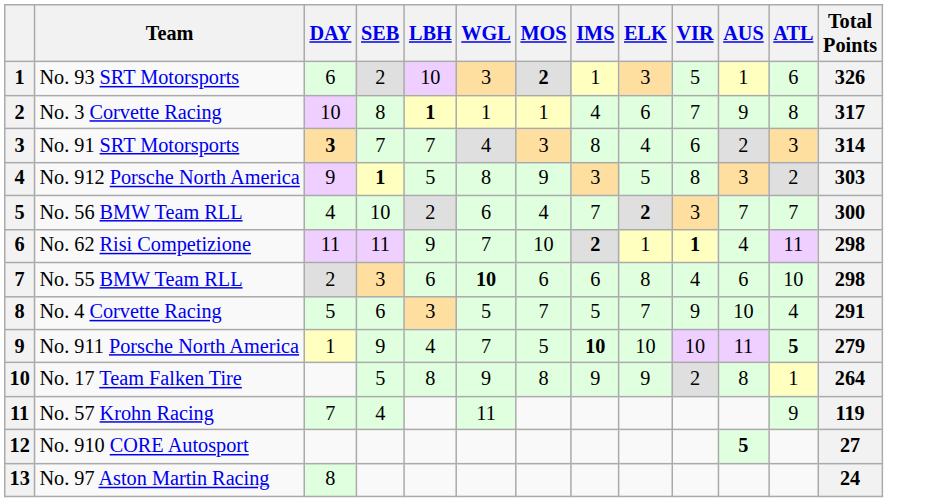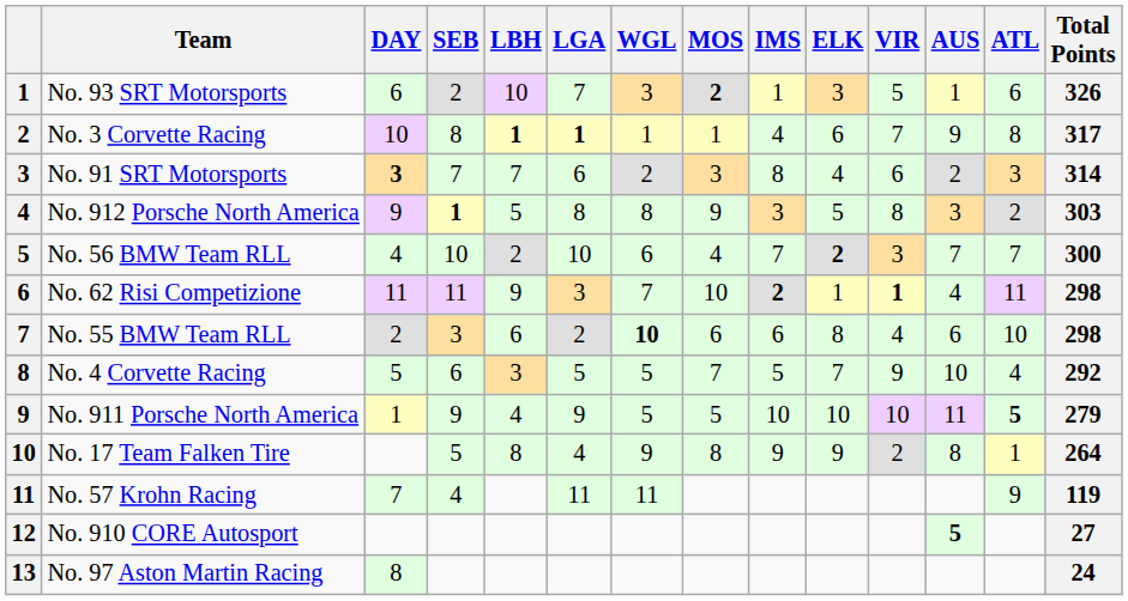 <table class="wikitable" style="font-size:85%; text-align:center">
 <tr>
 <th valign="middle"></th>
 <th valign="middle">Team</th>
 <th><a href='#'>DAY</a></th>
 <th><a href='#'>SEB</a></th>
 <th><a href='#'>LBH</a></th>
+<th><a href='#'>LGA</a></th>
 <th><a href='#'>WGL</a></th>
 <th><a href='#'>MOS</a></th>
 <th><a href='#'>IMS</a></th>
 <th><a href='#'>ELK</a></th>
 <th><a href='#'>VIR</a></th>
 <th><a href='#'>AUS</a></th>
 <th><a href='#'>ATL</a></th>
 <th valign="middle">Total<br>Points</th>
 </tr>
 <tr>
 <th>1</th>
 <td align="left">No. 93 <a href='#'>SRT Motorsports</a></td>
 <td style="background:#dfffdf;">6</td>
 <td style="background:#dfdfdf;">2</td>
 <td style="background:#efcfff;">10</td>
+<td style="background:#dfffdf;">7</td>
 <td style="background:#ffdf9f;">3</td>
 <td style="background:#dfdfdf;"><strong>2</strong></td>
 <td style="background:#FFFFBF;">1</td>
 <td style="background:#ffdf9f;">3</td>
 <td style="background:#dfffdf;">5</td>
 <td style="background:#FFFFBF;">1</td>
 <td style="background:#dfffdf;">6</td>
 <th>326</th>
 </tr>
 <tr>
 <th>2</th>
 <td align="left">No. 3 <a href='#'>Corvette Racing</a></td>
 <td style="background:#efcfff;">10</td>
 <td style="background:#dfffdf;">8</td>
+<td style="background:#FFFFBF;"><strong>1</strong></td>
 <td style="background:#FFFFBF;"><strong>1</strong></td>
 <td style="background:#FFFFBF;">1</td>
 <td style="background:#FFFFBF;">1</td>
 <td style="background:#dfffdf;">4</td>
 <td style="background:#dfffdf;">6</td>
 <td style="background:#dfffdf;">7</td>
 <td style="background:#dfffdf;">9</td>
 <td style="background:#dfffdf;">8</td>
 <th>317</th>
 </tr>
 <tr>
 <th>3</th>
 <td align="left">No. 91 <a href='#'>SRT Motorsports</a></td>
 <td style="background:#ffdf9f;"><strong>3</strong></td>
 <td style="background:#dfffdf;">7</td>
 <td style="background:#dfffdf;">7</td>
-<td style="background:#dfdfdf;">4</td>
+<td style="background:#dfffdf;">6</td>
+<td style="background:#dfdfdf;">2</td>
 <td style="background:#ffdf9f;">3</td>
 <td style="background:#dfffdf;">8</td>
 <td style="background:#dfffdf;">4</td>
 <td style="background:#dfffdf;">6</td>
 <td style="background:#dfdfdf;">2</td>
 <td style="background:#ffdf9f;">3</td>
 <th>314</th>
 </tr>
 <tr>
 <th>4</th>
 <td align="left">No. 912 <a href='#'>Porsche North America</a></td>
 <td style="background:#efcfff;">9</td>
 <td style="background:#FFFFBF;"><strong>1</strong></td>
 <td style="background:#dfffdf;">5</td>
 <td style="background:#dfffdf;">8</td>
+<td style="background:#dfffdf;">8</td>
 <td style="background:#dfffdf;">9</td>
 <td style="background:#ffdf9f;">3</td>
 <td style="background:#dfffdf;">5</td>
 <td style="background:#dfffdf;">8</td>
 <td style="background:#ffdf9f;">3</td>
 <td style="background:#dfdfdf;">2</td>
 <th>303</th>
 </tr>
 <tr>
 <th>5</th>
 <td align="left">No. 56 <a href='#'>BMW Team RLL</a></td>
 <td style="background:#dfffdf;">4</td>
 <td style="background:#dfffdf;">10</td>
 <td style="background:#dfdfdf;">2</td>
+<td style="background:#dfffdf;">10</td>
 <td style="background:#dfffdf;">6</td>
 <td style="background:#dfffdf;">4</td>
 <td style="background:#dfffdf;">7</td>
 <td style="background:#dfdfdf;"><strong>2</strong></td>
 <td style="background:#ffdf9f;">3</td>
 <td style="background:#dfffdf;">7</td>
 <td style="background:#dfffdf;">7</td>
 <th>300</th>
 </tr>
 <tr>
 <th>6</th>
 <td align="left">No. 62 <a href='#'>Risi Competizione</a></td>
 <td style="background:#efcfff;">11</td>
 <td style="background:#efcfff;">11</td>
 <td style="background:#dfffdf;">9</td>
+<td style="background:#ffdf9f;">3</td>
 <td style="background:#dfffdf;">7</td>
 <td style="background:#dfffdf;">10</td>
 <td style="background:#dfdfdf;"><strong>2</strong></td>
 <td style="background:#FFFFBF;">1</td>
 <td style="background:#FFFFBF;"><strong>1</strong></td>
 <td style="background:#dfffdf;">4</td>
 <td style="background:#efcfff;">11</td>
 <th>298</th>
 </tr>
 <tr>
 <th>7</th>
 <td align="left">No. 55 <a href='#'>BMW Team RLL</a></td>
 <td style="background:#dfdfdf;">2</td>
 <td style="background:#ffdf9f;">3</td>
 <td style="background:#dfffdf;">6</td>
+<td style="background:#dfdfdf;">2</td>
 <td style="background:#dfffdf;"><strong>10</strong></td>
 <td style="background:#dfffdf;">6</td>
 <td style="background:#dfffdf;">6</td>
 <td style="background:#dfffdf;">8</td>
 <td style="background:#dfffdf;">4</td>
 <td style="background:#dfffdf;">6</td>
 <td style="background:#dfffdf;">10</td>
 <th>298</th>
 </tr>
 <tr>
 <th>8</th>
 <td align="left">No. 4 <a href='#'>Corvette Racing</a></td>
 <td style="background:#dfffdf;">5</td>
 <td style="background:#dfffdf;">6</td>
 <td style="background:#ffdf9f;">3</td>
 <td style="background:#dfffdf;">5</td>
+<td style="background:#dfffdf;">5</td>
 <td style="background:#dfffdf;">7</td>
 <td style="background:#dfffdf;">5</td>
 <td style="background:#dfffdf;">7</td>
 <td style="background:#dfffdf;">9</td>
 <td style="background:#dfffdf;">10</td>
 <td style="background:#dfffdf;">4</td>
-<th>291</th>
+<th>292</th>
 </tr>
 <tr>
 <th>9</th>
 <td align="left">No. 911 <a href='#'>Porsche North America</a></td>
 <td style="background:#FFFFBF;">1</td>
 <td style="background:#dfffdf;">9</td>
 <td style="background:#dfffdf;">4</td>
-<td style="background:#dfffdf;">7</td>
+<td style="background:#dfffdf;">9</td>
 <td style="background:#dfffdf;">5</td>
-<td style="background:#dfffdf;"><strong>10</strong></td>
+<td style="background:#dfffdf;">5</td>
+<td style="background:#dfffdf;">10</td>
 <td style="background:#dfffdf;">10</td>
 <td style="background:#efcfff;">10</td>
 <td style="background:#efcfff;">11</td>
 <td style="background:#dfffdf;"><strong>5</strong></td>
 <th>279</th>
 </tr>
 <tr>
 <th>10</th>
 <td align="left">No. 17 <a href='#'>Team Falken Tire</a></td>
 <td></td>
 <td style="background:#dfffdf;">5</td>
 <td style="background:#dfffdf;">8</td>
+<td style="background:#dfffdf;">4</td>
 <td style="background:#dfffdf;">9</td>
 <td style="background:#dfffdf;">8</td>
 <td style="background:#dfffdf;">9</td>
 <td style="background:#dfffdf;">9</td>
 <td style="background:#dfdfdf;">2</td>
 <td style="background:#dfffdf;">8</td>
 <td style="background:#FFFFBF;">1</td>
 <th>264</th>
 </tr>
 <tr>
 <th>11</th>
 <td align="left">No. 57 <a href='#'>Krohn Racing</a></td>
 <td style="background:#DFFFDF;">7</td>
 <td style="background:#DFFFDF;">4</td>
 <td></td>
 <td style="background:#DFFFDF;">11</td>
+<td style="background:#DFFFDF;">11</td>
 <td></td>
 <td></td>
 <td></td>
 <td></td>
 <td></td>
 <td style="background:#DFFFDF;">9</td>
 <th>119</th>
 </tr>
 <tr>
 <th>12</th>
 <td align="left">No. 910 <a href='#'>CORE Autosport</a></td>
+<td></td>
 <td></td>
 <td></td>
 <td></td>
 <td></td>
 <td></td>
 <td></td>
 <td></td>
 <td></td>
 <td style="background:#DFFFDF;"><strong>5</strong></td>
 <td></td>
 <th>27</th>
 </tr>
 <tr>
 <th>13</th>
 <td align="left">No. 97 <a href='#'>Aston Martin Racing</a></td>
 <td style="background:#DFFFDF;">8</td>
 <td></td>
 <td></td>
 <td></td>
 <td></td>
 <td></td>
 <td></td>
 <td></td>
 <td></td>
 <td></td>
+<td></td>
 <th>24</th>
 </tr>
 </table>
